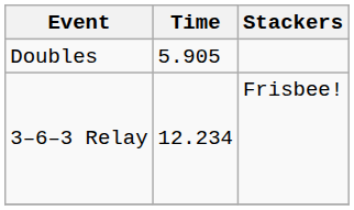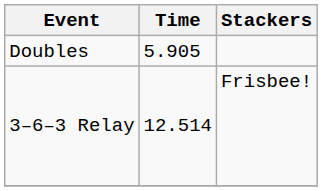 <table class="wikitable mw-collapsible">
 <tr>
 <th>Event</th>
 <th>Time</th>
 <th>Stackers</th>
 </tr>
 <tr>
 <td>Doubles</td>
 <td>5.905</td>
 <td><br></td>
 </tr>
 <tr>
 <td>3–6–3 Relay</td>
-<td>12.234</td>
+<td>12.514</td>
 <td>Frisbee!<br><br><br><br><br></td>
 </tr>
 <tr>
 </tr>
 </table>
